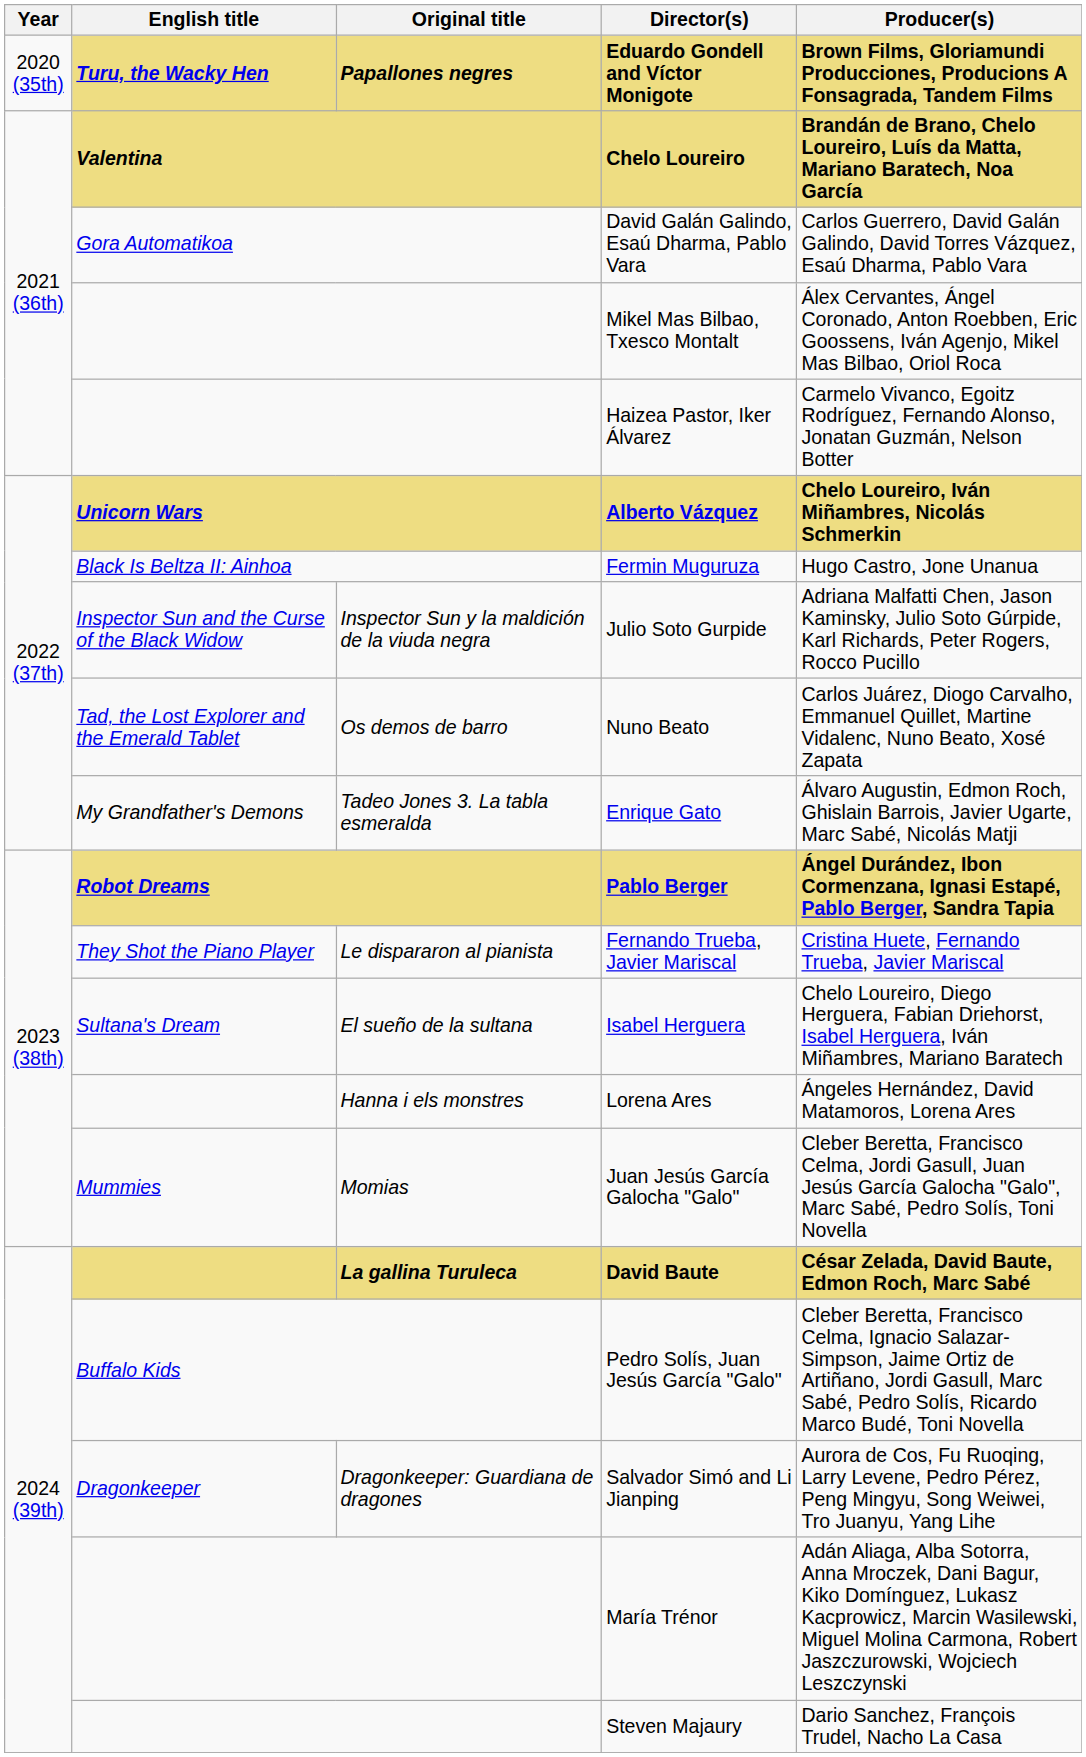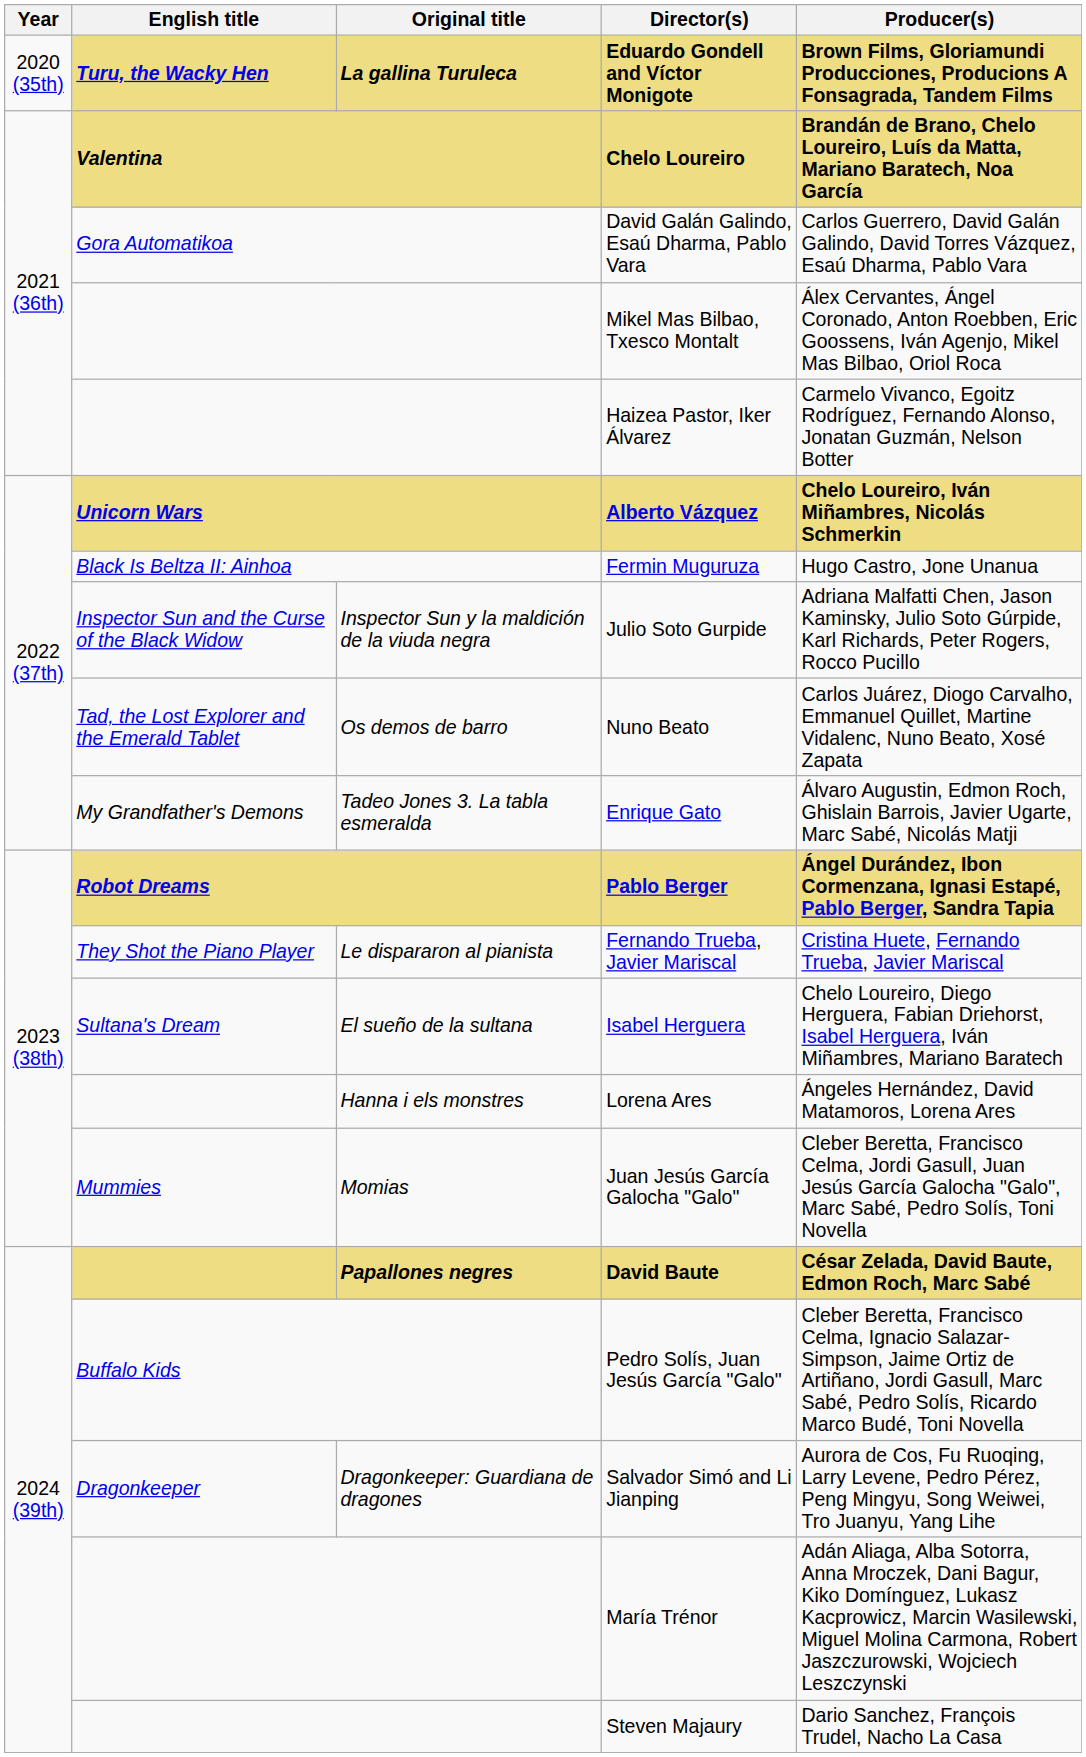 <table class="wikitable sortable" width="100%" cellpadding="5">
 <tr>
 <th width="50">Year</th>
 <th width="250">English title</th>
 <th width="250">Original title</th>
 <th width="180">Director(s)</th>
 <th width="270">Producer(s)</th>
 </tr>
 <tr>
 <td rowspan="1" style="text-align:center;">2020<br><a href='#'>(35th)</a><br></td>
 <td style="background:#eedd82;"><strong><em><a href='#'>Turu, the Wacky Hen</a></em></strong></td>
-<td style="background:#eedd82;"><strong><em>Papallones negres</em></strong></td>
+<td style="background:#eedd82;"><strong><em>La gallina Turuleca</em></strong></td>
 <td style="background:#eedd82;"><strong>Eduardo Gondell and Víctor Monigote</strong></td>
 <td style="background:#eedd82;"><strong>Brown Films, Gloriamundi Producciones, Producions A Fonsagrada, Tandem Films</strong></td>
 </tr>
 <tr>
 <td rowspan="4" style="text-align:center;">2021<br><a href='#'>(36th)</a><br></td>
 <td colspan="2" style="background:#eedd82;"><strong><em>Valentina</em></strong></td>
 <td style="background:#eedd82;"><strong>Chelo Loureiro</strong></td>
 <td style="background:#eedd82;"><strong>Brandán de Brano, Chelo Loureiro, Luís da Matta, Mariano Baratech, Noa García</strong></td>
 </tr>
 <tr>
 <td colspan="2"><em><a href='#'>Gora Automatikoa</a></em></td>
 <td>David Galán Galindo, Esaú Dharma, Pablo Vara</td>
 <td>Carlos Guerrero, David Galán Galindo, David Torres Vázquez, Esaú Dharma, Pablo Vara</td>
 </tr>
 <tr>
 <td colspan="2"><em></em></td>
 <td>Mikel Mas Bilbao, Txesco Montalt</td>
 <td>Álex Cervantes, Ángel Coronado, Anton Roebben, Eric Goossens, Iván Agenjo, Mikel Mas Bilbao, Oriol Roca</td>
 </tr>
 <tr>
 <td colspan="2"><em></em></td>
 <td>Haizea Pastor, Iker Álvarez</td>
 <td>Carmelo Vivanco, Egoitz Rodríguez, Fernando Alonso, Jonatan Guzmán, Nelson Botter</td>
 </tr>
 <tr>
 <td rowspan="5" style="text-align:center;">2022<br><a href='#'>(37th)</a><br></td>
 <td colspan="2" style="background:#eedd82;"><strong><em><a href='#'>Unicorn Wars</a></em></strong></td>
 <td style="background:#eedd82;"><strong><a href='#'>Alberto Vázquez</a></strong></td>
 <td style="background:#eedd82;"><strong>Chelo Loureiro, Iván Miñambres, Nicolás Schmerkin</strong></td>
 </tr>
 <tr>
 <td colspan="2"><em><a href='#'>Black Is Beltza II: Ainhoa</a></em></td>
 <td><a href='#'>Fermin Muguruza</a></td>
 <td>Hugo Castro, Jone Unanua</td>
 </tr>
 <tr>
 <td><em><a href='#'>Inspector Sun and the Curse of the Black Widow</a></em></td>
 <td><em>Inspector Sun y la maldición de la viuda negra</em></td>
 <td>Julio Soto Gurpide</td>
 <td>Adriana Malfatti Chen, Jason Kaminsky, Julio Soto Gúrpide, Karl Richards, Peter Rogers, Rocco Pucillo</td>
 </tr>
 <tr>
 <td><em><a href='#'>Tad, the Lost Explorer and the Emerald Tablet</a></em></td>
 <td><em>Os demos de barro</em></td>
 <td>Nuno Beato</td>
 <td>Carlos Juárez, Diogo Carvalho, Emmanuel Quillet, Martine Vidalenc, Nuno Beato, Xosé Zapata</td>
 </tr>
 <tr>
 <td><em>My Grandfather's Demons</em></td>
 <td><em>Tadeo Jones 3. La tabla esmeralda</em></td>
 <td><a href='#'>Enrique Gato</a></td>
 <td>Álvaro Augustin, Edmon Roch, Ghislain Barrois, Javier Ugarte, Marc Sabé, Nicolás Matji</td>
 </tr>
 <tr>
 <td rowspan="5" style="text-align:center;">2023<br><a href='#'>(38th)</a><br></td>
 <td colspan="2" style="background:#eedd82;"><strong><em><a href='#'>Robot Dreams</a></em></strong></td>
 <td style="background:#eedd82;"><strong><a href='#'>Pablo Berger</a></strong></td>
 <td style="background:#eedd82;"><strong>Ángel Durández, Ibon Cormenzana, Ignasi Estapé, <a href='#'>Pablo Berger</a>, Sandra Tapia</strong></td>
 </tr>
 <tr>
 <td><em><a href='#'>They Shot the Piano Player</a></em></td>
 <td><em>Le dispararon al pianista</em></td>
 <td><a href='#'>Fernando Trueba</a>, <a href='#'>Javier Mariscal</a></td>
 <td><a href='#'>Cristina Huete</a>, <a href='#'>Fernando Trueba</a>, <a href='#'>Javier Mariscal</a></td>
 </tr>
 <tr>
 <td><em><a href='#'>Sultana's Dream</a></em></td>
 <td><em>El sueño de la sultana</em></td>
 <td><a href='#'>Isabel Herguera</a></td>
 <td>Chelo Loureiro, Diego Herguera, Fabian Driehorst, <a href='#'>Isabel Herguera</a>, Iván Miñambres, Mariano Baratech</td>
 </tr>
 <tr>
 <td><em></em></td>
 <td><em>Hanna i els monstres</em></td>
 <td>Lorena Ares</td>
 <td>Ángeles Hernández, David Matamoros, Lorena Ares</td>
 </tr>
 <tr>
 <td><em><a href='#'>Mummies</a></em></td>
 <td><em>Momias</em></td>
 <td>Juan Jesús García Galocha "Galo"</td>
 <td>Cleber Beretta, Francisco Celma, Jordi Gasull, Juan Jesús García Galocha "Galo", Marc Sabé, Pedro Solís, Toni Novella</td>
 </tr>
 <tr>
 <td rowspan="5" style="text-align:center;">2024<br><a href='#'>(39th)</a><br></td>
 <td style="background:#eedd82;"><strong><em></em></strong></td>
-<td style="background:#eedd82;"><strong><em>La gallina Turuleca</em></strong></td>
+<td style="background:#eedd82;"><strong><em>Papallones negres</em></strong></td>
 <td style="background:#eedd82;"><strong>David Baute</strong></td>
 <td style="background:#eedd82;"><strong>César Zelada, David Baute, Edmon Roch, Marc Sabé</strong></td>
 </tr>
 <tr>
 <td colspan="2"><em><a href='#'>Buffalo Kids</a></em></td>
 <td>Pedro Solís, Juan Jesús García "Galo"</td>
 <td>Cleber Beretta, Francisco Celma, Ignacio Salazar-Simpson, Jaime Ortiz de Artiñano, Jordi Gasull, Marc Sabé, Pedro Solís, Ricardo Marco Budé, Toni Novella</td>
 </tr>
 <tr>
 <td><em><a href='#'>Dragonkeeper</a></em></td>
 <td><em>Dragonkeeper: Guardiana de dragones</em></td>
 <td>Salvador Simó and Li Jianping</td>
 <td>Aurora de Cos, Fu Ruoqing, Larry Levene, Pedro Pérez, Peng Mingyu, Song Weiwei, Tro Juanyu, Yang Lihe</td>
 </tr>
 <tr>
 <td colspan="2"><em></em></td>
 <td>María Trénor</td>
 <td>Adán Aliaga, Alba Sotorra, Anna Mroczek, Dani Bagur, Kiko Domínguez, Lukasz Kacprowicz, Marcin Wasilewski, Miguel Molina Carmona, Robert Jaszczurowski, Wojciech Leszczynski</td>
 </tr>
 <tr>
 <td colspan="2"><em></em></td>
 <td>Steven Majaury</td>
 <td>Dario Sanchez, François Trudel, Nacho La Casa</td>
 </tr>
 <tr>
 </tr>
 </table>
